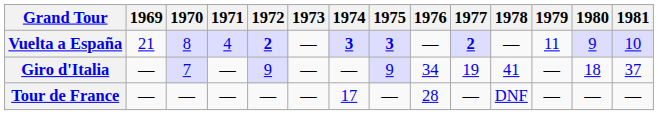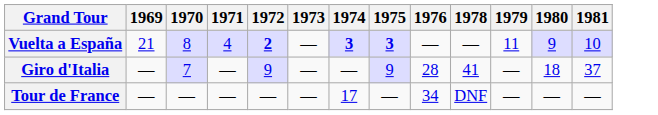 <table class="wikitable plainrowheaders">
 <tr>
 <th scope="col"><a href='#'>Grand Tour</a></th>
 <th scope="col">1969</th>
 <th scope="col">1970</th>
 <th scope="col">1971</th>
 <th scope="col">1972</th>
 <th scope="col">1973</th>
 <th scope="col">1974</th>
 <th scope="col">1975</th>
 <th scope="col">1976</th>
-<th scope="col">1977</th>
 <th scope="col">1978</th>
 <th scope="col">1979</th>
 <th scope="col">1980</th>
 <th scope="col">1981</th>
 </tr>
 <tr style="text-align:center;">
 <th scope="row"> <a href='#'>Vuelta a España</a></th>
 <td style="text-align:center;"><a href='#'>21</a></td>
 <td style="background:#ddddff;"><a href='#'>8</a></td>
 <td style="background:#ddddff;"><a href='#'>4</a></td>
 <td style="background:#ddddff;"><a href='#'><strong>2</strong></a></td>
 <td>—</td>
 <td style="background:#ddddff;"><a href='#'><strong>3</strong></a></td>
 <td style="background:#ddddff;"><a href='#'><strong>3</strong></a></td>
 <td>—</td>
-<td style="background:#ddddff;"><a href='#'><strong>2</strong></a></td>
 <td>—</td>
 <td style="text-align:center;"><a href='#'>11</a></td>
 <td style="background:#ddddff;"><a href='#'>9</a></td>
 <td style="background:#ddddff;"><a href='#'>10</a></td>
 </tr>
 <tr style="text-align:center;">
 <th scope="row"> <a href='#'>Giro d'Italia</a></th>
 <td>—</td>
 <td style="background:#ddddff;"><a href='#'>7</a></td>
 <td>—</td>
 <td style="background:#ddddff;"><a href='#'>9</a></td>
 <td>—</td>
 <td>—</td>
 <td style="background:#ddddff;"><a href='#'>9</a></td>
-<td style="text-align:center;"><a href='#'>34</a></td>
-<td style="text-align:center;"><a href='#'>19</a></td>
+<td style="text-align:center;"><a href='#'>28</a></td>
 <td style="text-align:center;"><a href='#'>41</a></td>
 <td>—</td>
 <td style="text-align:center;"><a href='#'>18</a></td>
 <td style="text-align:center;"><a href='#'>37</a></td>
 </tr>
 <tr style="text-align:center;">
 <th scope="row"> <a href='#'>Tour de France</a></th>
 <td>—</td>
 <td>—</td>
 <td>—</td>
 <td>—</td>
 <td>—</td>
 <td style="text-align:center;"><a href='#'>17</a></td>
 <td>—</td>
-<td style="text-align:center;"><a href='#'>28</a></td>
-<td>—</td>
+<td style="text-align:center;"><a href='#'>34</a></td>
 <td style="text-align:center;"><a href='#'>DNF</a></td>
 <td>—</td>
 <td>—</td>
 <td>—</td>
 </tr>
 </table>
